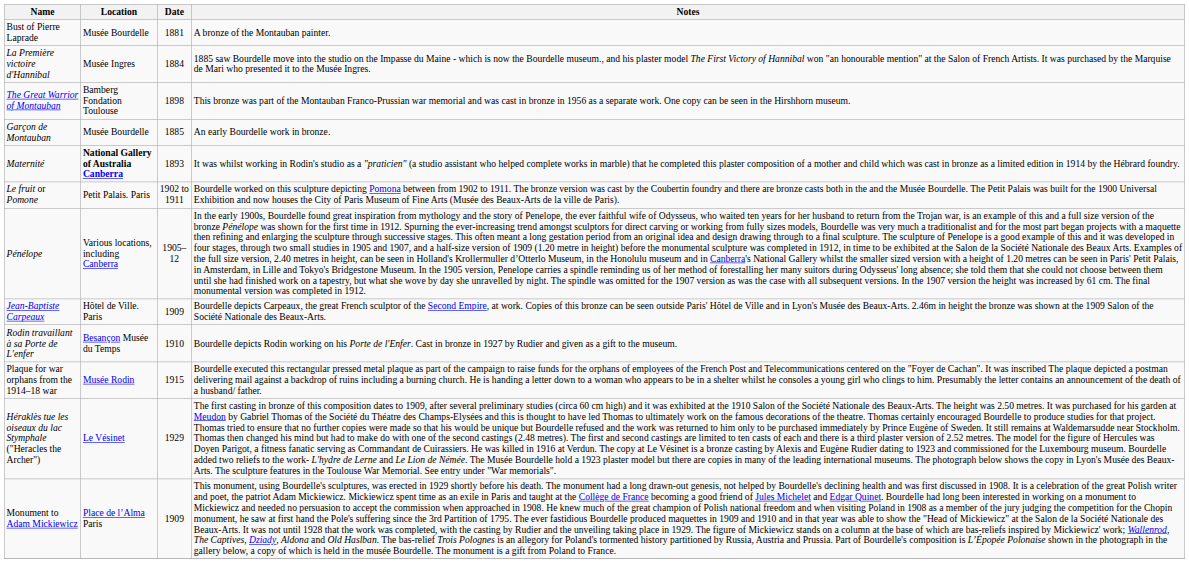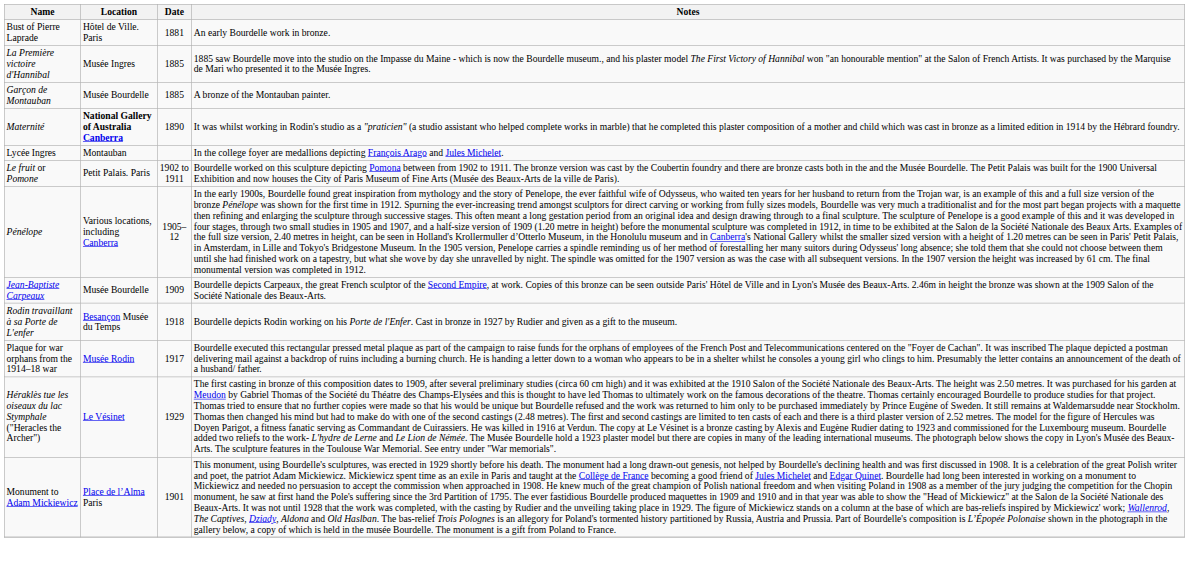 <table class="wikitable sortable plainrowheaders">
 <tr>
 <th style="width:120px">Name</th>
 <th style="width:120px">Location</th>
 <th style="width:50px">Date</th>
 <th class="unsortable">Notes</th>
 </tr>
 <tr>
 <td>Bust of Pierre Laprade</td>
-<td>Musée Bourdelle</td>
+<td>Hôtel de Ville. Paris</td>
 <td align="center">1881</td>
-<td>A bronze of the Montauban painter.</td>
+<td>An early Bourdelle work in bronze.</td>
 </tr>
 <tr>
 <td><em>La Première victoire d'Hannibal</em></td>
 <td>Musée Ingres</td>
-<td align="center">1884</td>
+<td align="center">1885</td>
 <td>1885 saw Bourdelle move into the studio on the Impasse du Maine - which is now the Bourdelle museum., and his plaster model <em>The First Victory of Hannibal</em> won "an honourable mention" at the Salon of French Artists. It was purchased by the Marquise de Mari who presented it to the Musée Ingres.</td>
-</tr>
-<tr>
-<td><em><a href='#'>The Great Warrior of Montauban</a></em></td>
-<td>Bamberg Fondation Toulouse</td>
-<td align="center">1898</td>
-<td>This bronze was part of the Montauban Franco-Prussian war memorial and was cast in bronze in 1956 as a separate work. One copy can be seen in the Hirshhorn museum.<br></td>
 </tr>
 <tr>
 <td><em>Garçon de Montauban</em></td>
 <td>Musée Bourdelle</td>
 <td align="center">1885</td>
-<td>An early Bourdelle work in bronze.</td>
+<td>A bronze of the Montauban painter.</td>
 </tr>
 <tr>
 <td><em>Maternité</em></td>
 <td><strong>National Gallery of Australia <a href='#'>Canberra</a></strong></td>
-<td align="center">1893</td>
+<td align="center">1890</td>
 <td>It was whilst working in Rodin's studio as a <em>"praticien"</em> (a studio assistant who helped complete works in marble) that he completed this plaster composition of a mother and child which was cast in bronze as a limited edition in 1914 by the Hébrard foundry.</td>
+</tr>
+<tr>
+<td>Lycée Ingres</td>
+<td>Montauban</td>
+<td align="center"></td>
+<td>In the college foyer are medallions depicting <a href='#'>François Arago</a> and <a href='#'>Jules Michelet</a>.</td>
 </tr>
 <tr>
 <td><em>Le fruit</em> or <em>Pomone</em></td>
 <td>Petit Palais. Paris</td>
 <td align="center">1902 to 1911</td>
 <td>Bourdelle worked on this sculpture depicting <a href='#'>Pomona</a> between from 1902 to 1911. The bronze version was cast by the Coubertin foundry and there are bronze casts both in the  and the Musée Bourdelle. The Petit Palais was built for the 1900 Universal Exhibition and now houses the City of Paris Museum of Fine Arts (Musée des Beaux-Arts de la ville de Paris).</td>
 </tr>
 <tr>
 <td><em>Pénélope</em></td>
 <td>Various locations, including <a href='#'>Canberra</a></td>
 <td align="center">1905–12</td>
 <td>In the early 1900s, Bourdelle found great inspiration from mythology and the story of Penelope, the ever faithful wife of Odysseus, who waited ten years for her husband to return from the Trojan war, is an example of this and a full size version of the bronze <em>Pénélope</em> was shown for the first time in 1912.  Spurning the ever-increasing trend amongst sculptors for direct carving or working from fully sizes models, Bourdelle was very much a traditionalist and for the most part began projects with a maquette then refining and enlarging the sculpture through successive stages. This often meant a long gestation period from an original idea and design drawing through to a final sculpture. The sculpture of Penelope is a good example of this and it was developed in four stages, through two small studies in 1905 and 1907, and a half-size version of 1909 (1.20 metre in height) before the monumental sculpture was completed in 1912, in time to be exhibited at the Salon de la Société Nationale des Beaux Arts. Examples of the full size version, 2.40 metres in height, can be seen in Holland's Krollermuller d’Otterlo Museum, in the Honolulu museum and in <a href='#'>Canberra</a>'s National Gallery whilst the smaller sized version with a height of 1.20 metres can be seen in Paris' Petit Palais, in Amsterdam, in Lille and Tokyo's Bridgestone Museum. In the 1905 version, Penelope carries a spindle reminding us of her method of forestalling her many suitors during Odysseus' long absence; she told them that she could not choose between them until she had finished work on a tapestry, but what she wove by day she unravelled by night. The spindle was omitted for the 1907 version as was the case with all subsequent versions. In the 1907 version the height was increased by 61 cm. The final monumental version was completed in 1912.<br></td>
 </tr>
 <tr>
 <td><em><a href='#'>Jean-Baptiste Carpeaux</a></em></td>
-<td>Hôtel de Ville. Paris</td>
+<td>Musée Bourdelle</td>
 <td align="center">1909</td>
 <td>Bourdelle depicts Carpeaux, the great French sculptor of the <a href='#'>Second Empire</a>, at work. Copies of this bronze can be seen outside Paris' Hôtel de Ville and in Lyon's Musée des Beaux-Arts. 2.46m in height the bronze was shown at the 1909 Salon of the Société Nationale des Beaux-Arts.<br></td>
 </tr>
 <tr>
 <td><em>Rodin travaillant à sa Porte de L'enfer</em></td>
 <td><a href='#'>Besançon</a> Musée du Temps</td>
-<td align="center">1910</td>
+<td align="center">1918</td>
 <td>Bourdelle depicts Rodin working on his <em>Porte de l'Enfer</em>.  Cast in bronze in 1927 by Rudier and given as a gift to the museum.<br></td>
 </tr>
 <tr>
 <td>Plaque for war orphans from the 1914–18 war</td>
 <td><a href='#'>Musée Rodin</a></td>
-<td align="center">1915</td>
+<td align="center">1917</td>
 <td>Bourdelle executed this rectangular pressed metal plaque as part of the campaign to raise funds for the orphans of employees of the French Post and Telecommunications centered on the "Foyer de Cachan".  It was inscribed  The plaque depicted a postman delivering mail against a backdrop of ruins including a burning church. He is handing a letter down to a woman who appears to be in a shelter whilst he consoles a young girl who clings to him. Presumably the letter contains an announcement of the death of a husband/ father.</td>
 </tr>
 <tr>
 <td><em>Héraklès tue les oiseaux du lac Stymphale</em> ("Heracles the Archer")</td>
 <td><a href='#'>Le Vésinet</a></td>
 <td align="center">1929</td>
 <td>The first casting in bronze of this composition dates to 1909, after several preliminary studies (circa 60 cm high) and it was exhibited at the 1910 Salon of the Société Nationale des Beaux-Arts. The height was 2.50 metres. It was purchased for his garden at <a href='#'>Meudon</a> by Gabriel Thomas of the Société du Théatre des Champs-Elysées and this is thought to have led Thomas to ultimately work on the famous decorations of the theatre. Thomas certainly encouraged Bourdelle to produce studies for that project. Thomas tried to ensure that no further copies were made so that his would be unique but Bourdelle refused and the work was returned to him only to be purchased immediately by Prince Eugène of Sweden. It still remains at Waldemarsudde near Stockholm. Thomas then changed his mind but had to make do with one of the second castings (2.48 metres). The first and second castings are limited to ten casts of each and there is a third plaster version of 2.52 metres. The model for the figure of Hercules was Doyen Parigot, a fitness fanatic serving as Commandant de Cuirassiers. He was killed in 1916 at Verdun. The copy at Le Vésinet is a bronze casting by Alexis and Eugène Rudier dating to 1923 and commissioned for the Luxembourg museum.  Bourdelle added two reliefs to the work- <em>L'hydre de Lerne</em> and <em>Le Lion de Némée</em>.  The Musée Bourdelle hold a 1923 plaster model but there are copies in many of the leading international museums. The photograph below shows the copy in Lyon's Musée des Beaux-Arts. The sculpture features in the Toulouse War Memorial. See entry under "War memorials".<br></td>
 </tr>
 <tr>
 <td>Monument to <a href='#'>Adam Mickiewicz</a></td>
 <td><a href='#'>Place de l’Alma</a> Paris</td>
-<td align="center">1909</td>
+<td align="center">1901</td>
 <td>This monument, using Bourdelle's sculptures, was erected in 1929 shortly before his death. The monument had a long drawn-out genesis, not helped by Bourdelle's declining health and was first discussed in 1908. It is a celebration of the great Polish writer and poet, the patriot Adam Mickiewicz.  Mickiewicz spent time as an exile in Paris and taught at the <a href='#'>Collège de France</a> becoming a good friend of <a href='#'>Jules Michelet</a> and <a href='#'>Edgar Quinet</a>. Bourdelle had long been interested in working on a monument to Mickiewicz and needed no persuasion to accept the commission when approached in 1908. He knew much of the great champion of Polish national freedom and when visiting Poland in 1908 as a member of the jury judging the competition for the Chopin monument, he saw at first hand the Pole's suffering since the 3rd Partition of 1795. The ever fastidious Bourdelle produced maquettes in 1909 and 1910 and in that year was able to show the "Head of Mickiewicz" at the Salon de la Société Nationale des Beaux-Arts. It was not until 1928 that the work was completed, with the casting by Rudier and the unveiling taking place in 1929. The figure of Mickiewicz stands on a column at the base of which are bas-reliefs inspired by Mickiewicz' work; <em><a href='#'>Wallenrod</a></em>, <em>The Captives</em>, <em><a href='#'>Dziady</a></em>, <em>Aldona</em> and <em>Old Haslban</em>. The bas-relief <em>Trois Polognes</em> is an allegory for Poland's tormented history partitioned by Russia, Austria and Prussia.  Part of Bourdelle's composition is <em>L’Épopée Polonaise</em> shown in the photograph in the gallery below, a copy of which is held in the musée Bourdelle. The monument is a gift from Poland to France.</td>
 </tr>
 <tr>
 </tr>
 </table>
